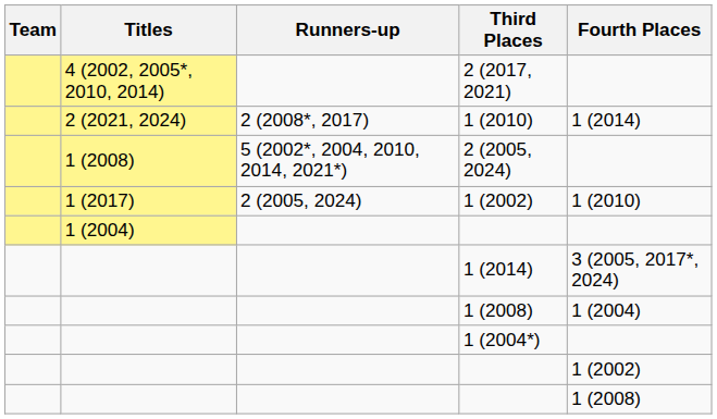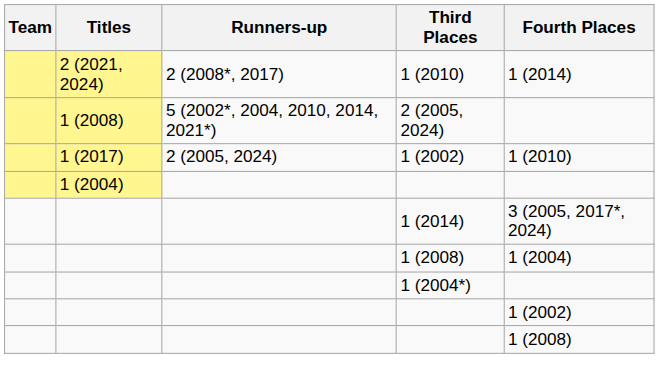 <table class=wikitable>
 <tr>
 <th>Team</th>
 <th>Titles</th>
 <th>Runners-up</th>
 <th>Third Places</th>
 <th>Fourth Places</th>
-</tr>
-<tr>
-<td style=background:#FFF68F></td>
-<td style=background:#FFF68F>4 (2002, 2005*, 2010, 2014)</td>
-<td></td>
-<td>2 (2017, 2021)</td>
-<td></td>
 </tr>
 <tr>
 <td style=background:#FFF68F></td>
 <td style=background:#FFF68F>2 (2021, 2024)</td>
 <td>2 (2008*, 2017)</td>
 <td>1 (2010)</td>
 <td>1 (2014)</td>
 </tr>
 <tr>
 <td style=background:#FFF68F></td>
 <td style=background:#FFF68F>1 (2008)</td>
 <td>5 (2002*, 2004, 2010, 2014, 2021*)</td>
 <td>2 (2005, 2024)</td>
 <td></td>
 </tr>
 <tr>
 <td style=background:#FFF68F></td>
 <td style=background:#FFF68F>1 (2017)</td>
 <td>2 (2005, 2024)</td>
 <td>1 (2002)</td>
 <td>1 (2010)</td>
 </tr>
 <tr>
 <td style=background:#FFF68F></td>
 <td style=background:#FFF68F>1 (2004)</td>
 <td></td>
 <td></td>
 <td></td>
 </tr>
 <tr>
 <td></td>
 <td></td>
 <td></td>
 <td>1 (2014)</td>
 <td>3 (2005, 2017*, 2024)</td>
 </tr>
 <tr>
 <td></td>
 <td></td>
 <td></td>
 <td>1 (2008)</td>
 <td>1 (2004)</td>
 </tr>
 <tr>
 <td></td>
 <td></td>
 <td></td>
 <td>1 (2004*)</td>
 <td></td>
 </tr>
 <tr>
 <td></td>
 <td></td>
 <td></td>
 <td></td>
 <td>1 (2002)</td>
 </tr>
 <tr>
 <td></td>
 <td></td>
 <td></td>
 <td></td>
 <td>1 (2008)</td>
 </tr>
 </table>
